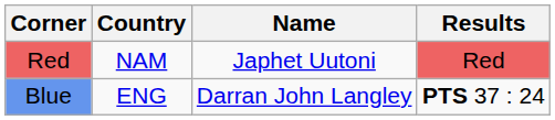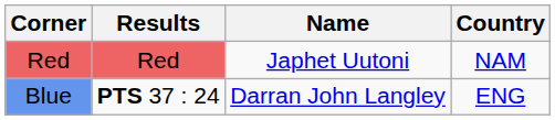 <table class="wikitable" style="text-align:center">
 <tr>
 <th>Corner</th>
+<th>Results</th>
+<th>Name</th>
 <th>Country</th>
-<th>Name</th>
-<th>Results</th>
 </tr>
 <tr>
 <td bgcolor="#EE6363">Red</td>
+<td bgcolor="#EE6363">Red</td>
+<td><a href='#'>Japhet Uutoni</a></td>
 <td><a href='#'>NAM</a></td>
-<td><a href='#'>Japhet Uutoni</a></td>
-<td bgcolor="#EE6363">Red</td>
 </tr>
 <tr>
 <td bgcolor="#6495ED">Blue</td>
+<td><strong>PTS</strong> 37 : 24</td>
+<td><a href='#'>Darran John Langley</a></td>
 <td><a href='#'>ENG</a></td>
-<td><a href='#'>Darran John Langley</a></td>
-<td><strong>PTS</strong> 37 : 24</td>
 </tr>
 </table>
